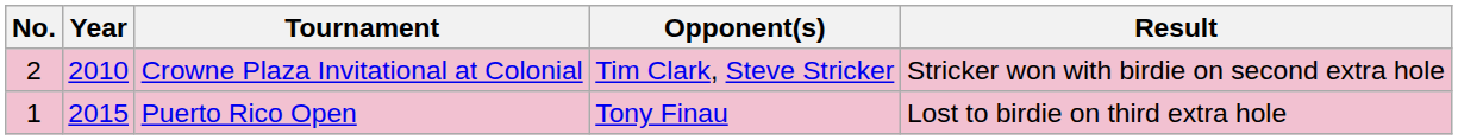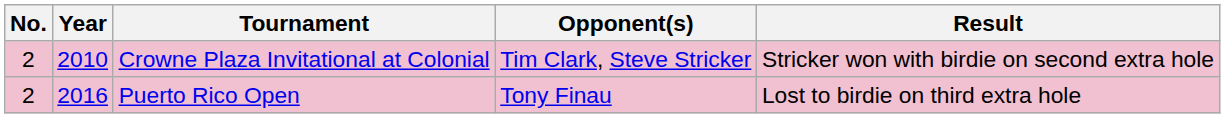 <table class="wikitable" style="font-size:95%;">
 <tr>
 <th>No.</th>
 <th>Year</th>
 <th>Tournament</th>
 <th>Opponent(s)</th>
 <th>Result</th>
 </tr>
 <tr style="background:#F2C1D1;">
 <td align=center>2</td>
 <td align=center><a href='#'>2010</a></td>
 <td><a href='#'>Crowne Plaza Invitational at Colonial</a></td>
 <td> <a href='#'>Tim Clark</a>,  <a href='#'>Steve Stricker</a></td>
 <td>Stricker won with birdie on second extra hole</td>
 </tr>
 <tr style="background:#F2C1D1;">
-<td align=center>1</td>
-<td align=center><a href='#'>2015</a></td>
+<td align=center>2</td>
+<td align=center><a href='#'>2016</a></td>
 <td><a href='#'>Puerto Rico Open</a></td>
 <td> <a href='#'>Tony Finau</a></td>
 <td>Lost to birdie on third extra hole</td>
 </tr>
 </table>
